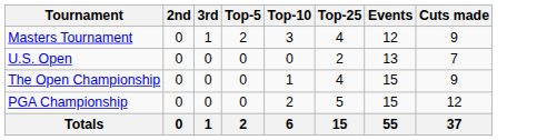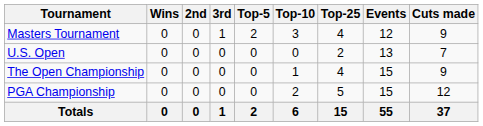 <table class=wikitable style=text-align:center>
 <tr>
 <th>Tournament</th>
+<th>Wins</th>
 <th>2nd</th>
 <th>3rd</th>
 <th>Top-5</th>
 <th>Top-10</th>
 <th>Top-25</th>
 <th>Events</th>
 <th>Cuts made</th>
 </tr>
 <tr>
 <td align=left><a href='#'>Masters Tournament</a></td>
+<td>0</td>
 <td>0</td>
 <td>1</td>
 <td>2</td>
 <td>3</td>
 <td>4</td>
 <td>12</td>
 <td>9</td>
 </tr>
 <tr>
 <td align=left><a href='#'>U.S. Open</a></td>
 <td>0</td>
 <td>0</td>
 <td>0</td>
 <td>0</td>
+<td>0</td>
 <td>2</td>
 <td>13</td>
 <td>7</td>
 </tr>
 <tr>
 <td align=left><a href='#'>The Open Championship</a></td>
+<td>0</td>
 <td>0</td>
 <td>0</td>
 <td>0</td>
 <td>1</td>
 <td>4</td>
 <td>15</td>
 <td>9</td>
 </tr>
 <tr>
 <td align=left><a href='#'>PGA Championship</a></td>
 <td>0</td>
 <td>0</td>
 <td>0</td>
+<td>0</td>
 <td>2</td>
 <td>5</td>
 <td>15</td>
 <td>12</td>
 </tr>
 <tr>
 <th>Totals</th>
+<th>0</th>
 <th>0</th>
 <th>1</th>
 <th>2</th>
 <th>6</th>
 <th>15</th>
 <th>55</th>
 <th>37</th>
 </tr>
 </table>
